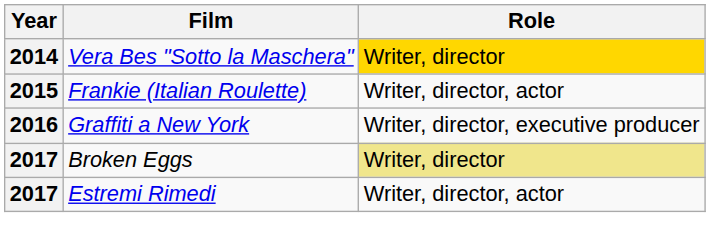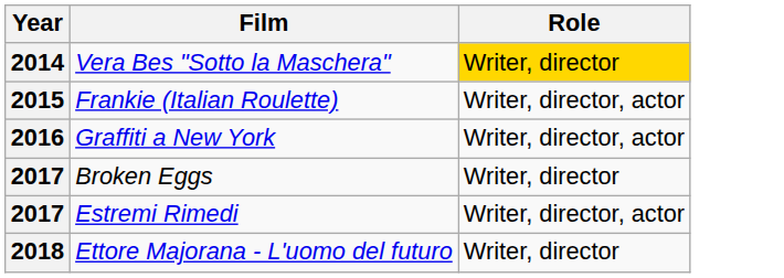 <table class="wikitable">
 <tr>
 <th scope="col">Year</th>
 <th scope="col">Film</th>
 <th scope="col">Role</th>
 </tr>
 <tr>
 <th scope="row">2014</th>
 <td><em><a href='#'>Vera Bes "Sotto la Maschera"</a></em></td>
 <td style="background: gold;">Writer, director</td>
 </tr>
 <tr>
 <th scope="row">2015</th>
 <td><em><a href='#'>Frankie (Italian Roulette)</a></em></td>
 <td>Writer, director, actor</td>
 </tr>
 <tr>
 <th scope="row">2016</th>
 <td><em><a href='#'>Graffiti a New York</a></em></td>
-<td>Writer, director, executive producer</td>
+<td>Writer, director, actor</td>
 </tr>
 <tr>
 <th scope="row">2017</th>
 <td><em>Broken Eggs</em></td>
-<td style="background: khaki;">Writer, director</td>
+<td>Writer, director</td>
 </tr>
 <tr>
 <th scope="row">2017</th>
 <td><em><a href='#'>Estremi Rimedi</a></em></td>
 <td>Writer, director, actor</td>
 </tr>
+<tr>
+<th scope="row">2018</th>
+<td><em><a href='#'>Ettore Majorana - L'uomo del futuro</a></em></td>
+<td>Writer, director</td>
+</tr>
 </table>
